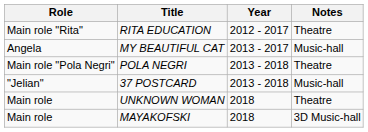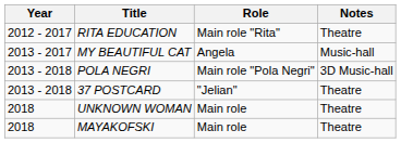 <table class="wikitable sortable">
 <tr>
+<th>Year</th>
+<th>Title</th>
 <th>Role</th>
-<th>Title</th>
-<th>Year</th>
 <th>Notes</th>
 </tr>
 <tr>
+<td>2012 - 2017</td>
+<td><em>RITA EDUCATION</em></td>
 <td>Main role "Rita"</td>
-<td><em>RITA EDUCATION</em></td>
-<td>2012 - 2017</td>
 <td>Theatre</td>
 </tr>
 <tr>
+<td>2013 - 2017</td>
+<td><em>MY BEAUTIFUL CAT</em></td>
 <td>Angela</td>
-<td><em>MY BEAUTIFUL CAT</em></td>
-<td>2013 - 2017</td>
 <td>Music-hall</td>
 </tr>
 <tr>
+<td>2013 - 2018</td>
+<td><em>POLA NEGRI</em></td>
 <td>Main role "Pola Negri"</td>
-<td><em>POLA NEGRI</em></td>
+<td>3D Music-hall</td>
+</tr>
+<tr>
 <td>2013 - 2018</td>
+<td><em>37 POSTCARD</em></td>
+<td>"Jelian"</td>
 <td>Theatre</td>
 </tr>
 <tr>
-<td>"Jelian"</td>
-<td><em>37 POSTCARD</em></td>
-<td>2013 - 2018</td>
-<td>Music-hall</td>
-</tr>
-<tr>
+<td>2018</td>
+<td><em>UNKNOWN WOMAN</em></td>
 <td>Main role</td>
-<td><em>UNKNOWN WOMAN</em></td>
-<td>2018</td>
 <td>Theatre</td>
 </tr>
 <tr>
+<td>2018</td>
+<td><em>MAYAKOFSKI</em></td>
 <td>Main role</td>
-<td><em>MAYAKOFSKI</em></td>
-<td>2018</td>
-<td>3D Music-hall</td>
+<td>Theatre</td>
 </tr>
 </table>
